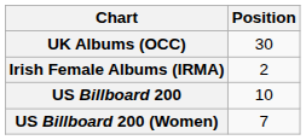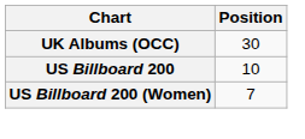 <table class="wikitable sortable plainrowheaders" style="text-align:center">
 <tr>
 <th>Chart</th>
 <th>Position</th>
 </tr>
 <tr>
 <th scope="row">UK Albums (OCC)</th>
 <td>30</td>
 </tr>
 <tr>
-<th scope="row">Irish Female Albums (IRMA)</th>
-<td style="text-align:center;">2</td>
-</tr>
-<tr>
 <th scope="row">US <em>Billboard</em> 200</th>
 <td>10</td>
 </tr>
 <tr>
 <th scope="row">US <em>Billboard</em> 200 (Women)</th>
 <td>7</td>
 </tr>
 </table>
